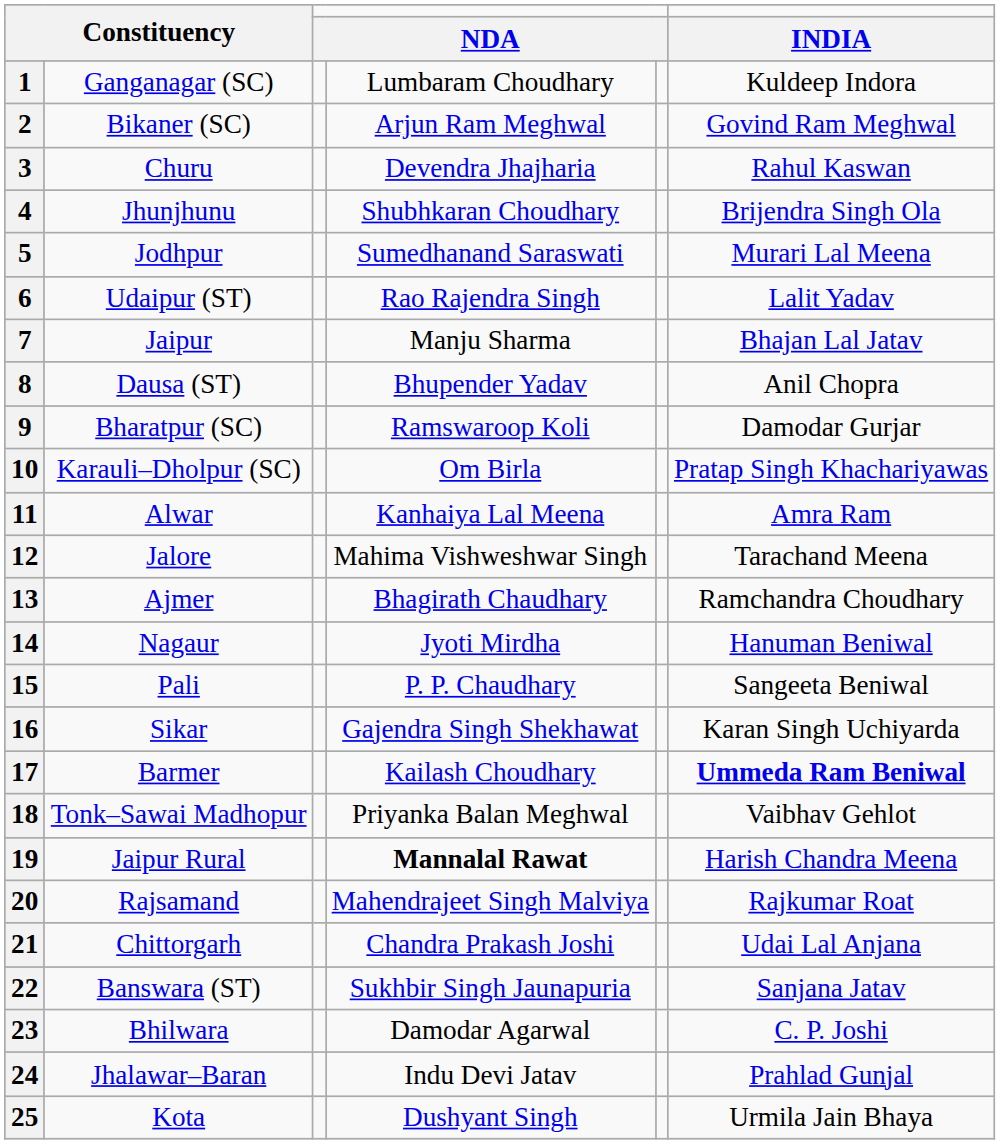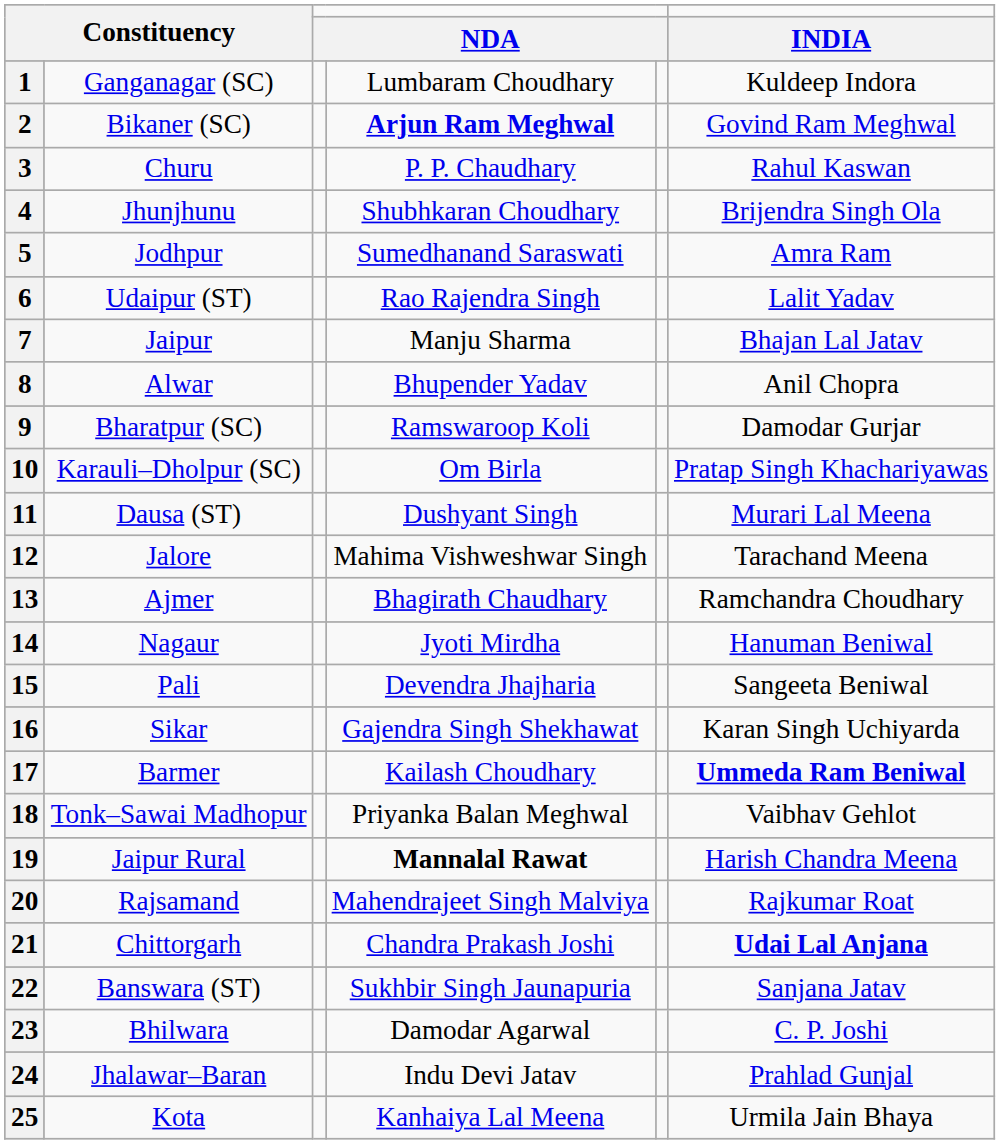 <table class="wikitable sortable" style="text-align:center;">
 <tr>
 <th colspan="2" rowspan="2">Constituency</th>
 <td colspan="3" bgcolor=></td>
 <td colspan="3" bgcolor=></td>
 </tr>
 <tr>
 <th colspan="3"><a href='#'>NDA</a></th>
 <th colspan="3"><a href='#'>INDIA</a></th>
 </tr>
 <tr>
 <th>1</th>
 <td><a href='#'>Ganganagar</a> (SC)</td>
 <td></td>
 <td>Lumbaram Choudhary</td>
 <td></td>
 <td>Kuldeep Indora</td>
 </tr>
 <tr>
 <th>2</th>
 <td><a href='#'>Bikaner</a> (SC)</td>
 <td></td>
-<td><a href='#'>Arjun Ram Meghwal</a></td>
+<td><strong><a href='#'>Arjun Ram Meghwal</a></strong></td>
 <td></td>
 <td><a href='#'>Govind Ram Meghwal</a></td>
 </tr>
 <tr>
 <th>3</th>
 <td><a href='#'>Churu</a></td>
 <td></td>
-<td><a href='#'>Devendra Jhajharia</a></td>
+<td><a href='#'>P. P. Chaudhary</a></td>
 <td></td>
 <td><a href='#'>Rahul Kaswan</a></td>
 </tr>
 <tr>
 <th>4</th>
 <td><a href='#'>Jhunjhunu</a></td>
 <td></td>
 <td><a href='#'>Shubhkaran Choudhary</a></td>
 <td></td>
 <td><a href='#'>Brijendra Singh Ola</a></td>
 </tr>
 <tr>
 <th>5</th>
 <td><a href='#'>Jodhpur</a></td>
 <td></td>
 <td><a href='#'>Sumedhanand Saraswati</a></td>
 <td></td>
-<td><a href='#'>Murari Lal Meena</a></td>
+<td><a href='#'>Amra Ram</a></td>
 </tr>
 <tr>
 <th>6</th>
 <td><a href='#'>Udaipur</a> (ST)</td>
 <td></td>
 <td><a href='#'>Rao Rajendra Singh</a></td>
 <td></td>
 <td><a href='#'>Lalit Yadav</a></td>
 </tr>
 <tr>
 <th>7</th>
 <td><a href='#'>Jaipur</a></td>
 <td></td>
 <td>Manju Sharma</td>
 <td></td>
 <td><a href='#'>Bhajan Lal Jatav</a></td>
 </tr>
 <tr>
 <th>8</th>
-<td><a href='#'>Dausa</a> (ST)</td>
+<td><a href='#'>Alwar</a></td>
 <td></td>
 <td><a href='#'>Bhupender Yadav</a></td>
 <td></td>
 <td>Anil Chopra</td>
 </tr>
 <tr>
 <th>9</th>
 <td><a href='#'>Bharatpur</a> (SC)</td>
 <td></td>
 <td><a href='#'>Ramswaroop Koli</a></td>
 <td></td>
 <td>Damodar Gurjar</td>
 </tr>
 <tr>
 <th>10</th>
 <td><a href='#'>Karauli–Dholpur</a> (SC)</td>
 <td></td>
 <td><a href='#'>Om Birla</a></td>
 <td></td>
 <td><a href='#'>Pratap Singh Khachariyawas</a></td>
 </tr>
 <tr>
 <th>11</th>
-<td><a href='#'>Alwar</a></td>
+<td><a href='#'>Dausa</a> (ST)</td>
 <td></td>
-<td><a href='#'>Kanhaiya Lal Meena</a></td>
+<td><a href='#'>Dushyant Singh</a></td>
 <td></td>
-<td><a href='#'>Amra Ram</a></td>
+<td><a href='#'>Murari Lal Meena</a></td>
 </tr>
 <tr>
 <th>12</th>
 <td><a href='#'>Jalore</a></td>
 <td></td>
 <td>Mahima Vishweshwar Singh</td>
 <td></td>
 <td>Tarachand Meena</td>
 </tr>
 <tr>
 <th>13</th>
 <td><a href='#'>Ajmer</a></td>
 <td></td>
 <td><a href='#'>Bhagirath Chaudhary</a></td>
 <td></td>
 <td>Ramchandra Choudhary</td>
 </tr>
 <tr>
 <th>14</th>
 <td><a href='#'>Nagaur</a></td>
 <td></td>
 <td><a href='#'>Jyoti Mirdha</a></td>
 <td></td>
 <td><a href='#'>Hanuman Beniwal</a></td>
 </tr>
 <tr>
 <th>15</th>
 <td><a href='#'>Pali</a></td>
 <td></td>
-<td><a href='#'>P. P. Chaudhary</a></td>
+<td><a href='#'>Devendra Jhajharia</a></td>
 <td></td>
 <td>Sangeeta Beniwal</td>
 </tr>
 <tr>
 <th>16</th>
 <td><a href='#'>Sikar</a></td>
 <td></td>
 <td><a href='#'>Gajendra Singh Shekhawat</a></td>
 <td></td>
 <td>Karan Singh Uchiyarda</td>
 </tr>
 <tr>
 <th>17</th>
 <td><a href='#'>Barmer</a></td>
 <td></td>
 <td><a href='#'>Kailash Choudhary</a></td>
 <td></td>
 <td><strong><a href='#'>Ummeda Ram Beniwal</a></strong></td>
 </tr>
 <tr>
 <th>18</th>
 <td><a href='#'>Tonk–Sawai Madhopur</a></td>
 <td></td>
 <td>Priyanka Balan Meghwal</td>
 <td></td>
 <td>Vaibhav Gehlot</td>
 </tr>
 <tr>
 <th>19</th>
 <td><a href='#'>Jaipur Rural</a></td>
 <td></td>
 <td><strong>Mannalal Rawat</strong></td>
 <td></td>
 <td><a href='#'>Harish Chandra Meena</a></td>
 </tr>
 <tr>
 <th>20</th>
 <td><a href='#'>Rajsamand</a></td>
 <td></td>
 <td><a href='#'>Mahendrajeet Singh Malviya</a></td>
 <td></td>
 <td><a href='#'>Rajkumar Roat</a></td>
 </tr>
 <tr>
 <th>21</th>
 <td><a href='#'>Chittorgarh</a></td>
 <td></td>
 <td><a href='#'>Chandra Prakash Joshi</a></td>
 <td></td>
-<td><a href='#'>Udai Lal Anjana</a></td>
+<td><strong><a href='#'>Udai Lal Anjana</a></strong></td>
 </tr>
 <tr>
 <th>22</th>
 <td><a href='#'>Banswara</a> (ST)</td>
 <td></td>
 <td><a href='#'>Sukhbir Singh Jaunapuria</a></td>
 <td></td>
 <td><a href='#'>Sanjana Jatav</a></td>
 </tr>
 <tr>
 <th>23</th>
 <td><a href='#'>Bhilwara</a></td>
 <td></td>
 <td>Damodar Agarwal</td>
 <td></td>
 <td><a href='#'>C. P. Joshi</a></td>
 </tr>
 <tr>
 <th>24</th>
 <td><a href='#'>Jhalawar–Baran</a></td>
 <td></td>
 <td>Indu Devi Jatav</td>
 <td></td>
 <td><a href='#'>Prahlad Gunjal</a></td>
 </tr>
 <tr>
 <th>25</th>
 <td><a href='#'>Kota</a></td>
 <td></td>
-<td><a href='#'>Dushyant Singh</a></td>
+<td><a href='#'>Kanhaiya Lal Meena</a></td>
 <td></td>
 <td>Urmila Jain Bhaya</td>
 </tr>
 </table>
